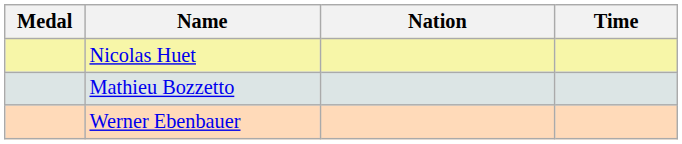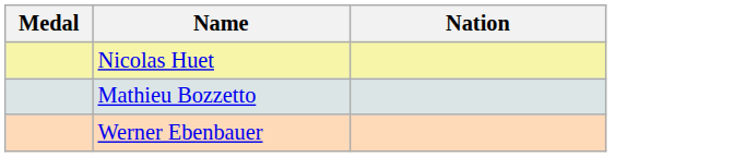 <table class=wikitable style="border:1px solid #AAAAAA;font-size:90%">
 <tr bgcolor="#E4E4E4">
 <th width=50>Medal</th>
 <th width=160>Name</th>
 <th width=160>Nation</th>
-<th width=80>Time</th>
 </tr>
 <tr bgcolor="#F7F6A8">
 <td align="center"></td>
 <td><a href='#'>Nicolas Huet</a></td>
 <td></td>
-<td align="center"></td>
 </tr>
 <tr bgcolor="#DCE5E5">
 <td align="center"></td>
 <td><a href='#'>Mathieu Bozzetto</a></td>
 <td></td>
-<td align="center"></td>
 </tr>
 <tr bgcolor="#FFDAB9">
 <td align="center"></td>
 <td><a href='#'>Werner Ebenbauer</a></td>
 <td></td>
-<td align="center"></td>
 </tr>
 </table>
